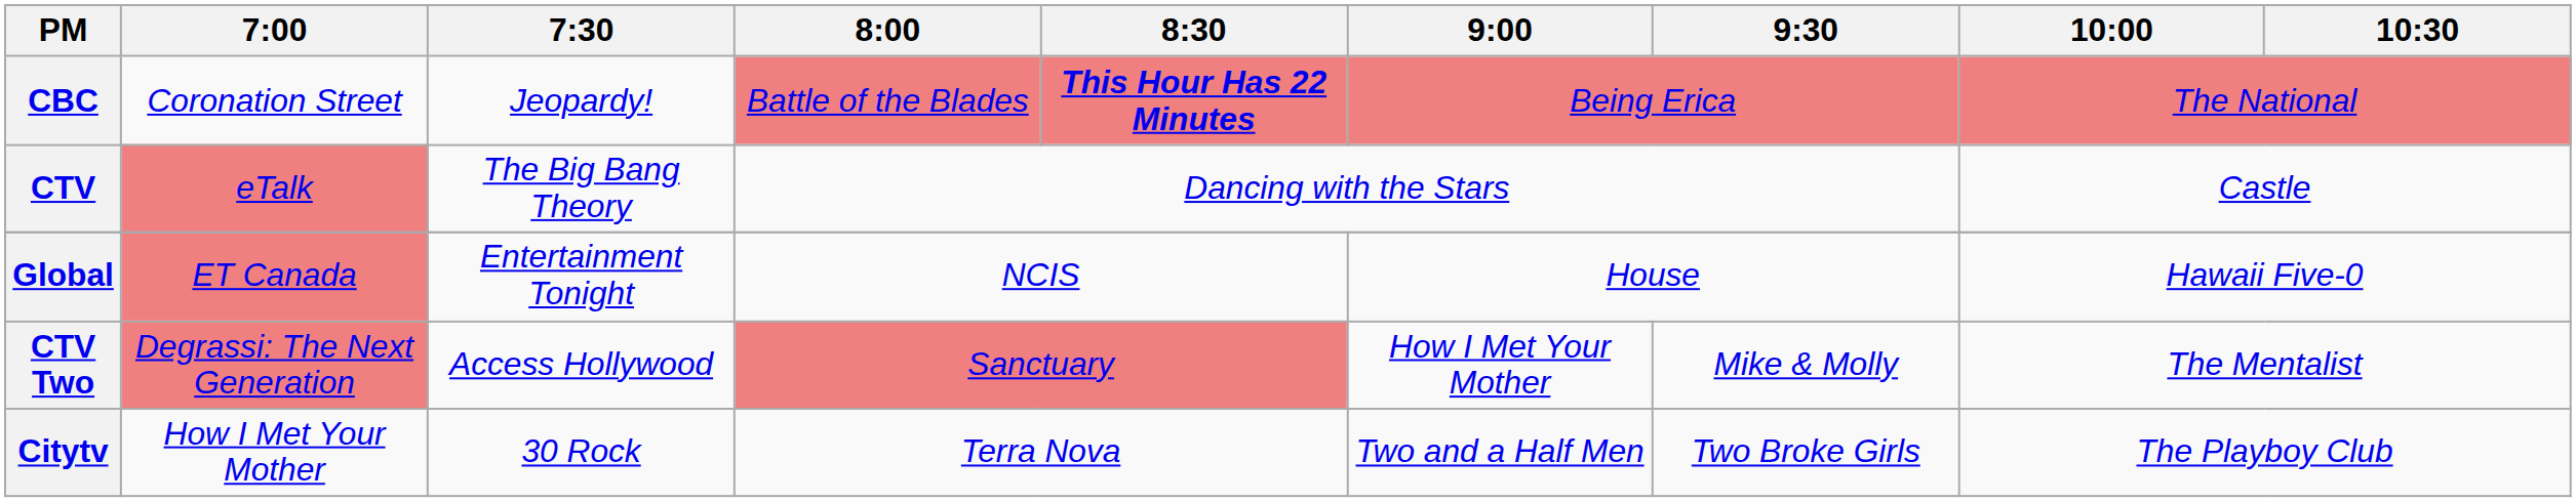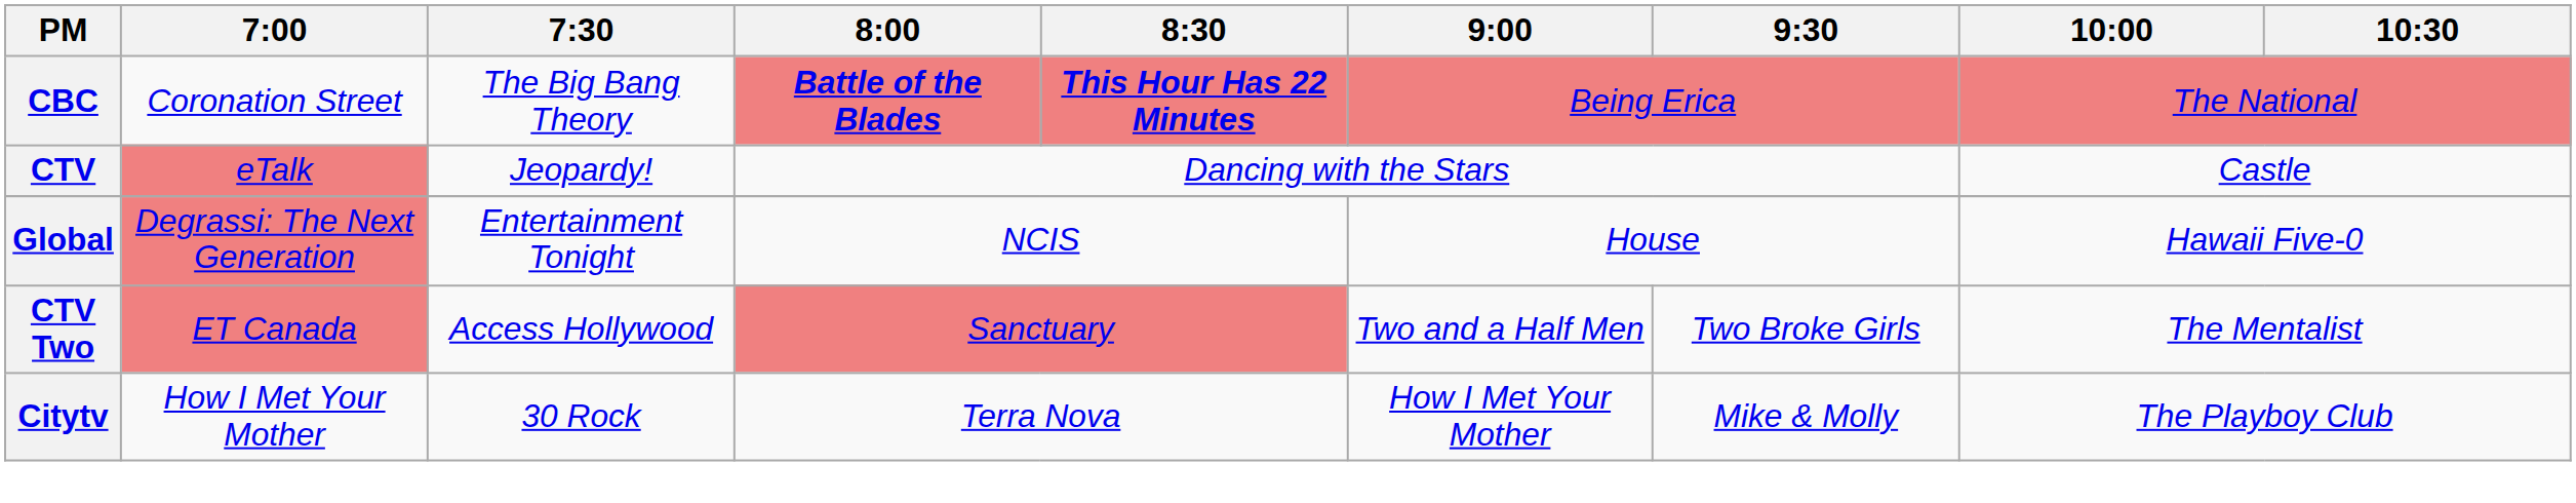 <table class="wikitable" width="100%">
 <tr>
 <th width="4%">PM</th>
 <th width="12%">7:00</th>
 <th width="12%">7:30</th>
 <th width="12%">8:00</th>
 <th width="12%">8:30</th>
 <th width="12%">9:00</th>
 <th width="12%">9:30</th>
 <th width="12%">10:00</th>
 <th width="12%">10:30</th>
 </tr>
 <tr align="center">
 <th><a href='#'>CBC</a></th>
 <td colspan="1" align=center><em><a href='#'>Coronation Street</a></em></td>
-<td colspan="1" align=center><em><a href='#'>Jeopardy!</a></em></td>
-<td colspan="1" align=center bgcolor="#F08080"><em><a href='#'>Battle of the Blades</a></em></td>
+<td colspan="1" align=center><em><a href='#'>The Big Bang Theory</a></em></td>
+<td colspan="1" align=center bgcolor="#F08080"><strong><em><a href='#'>Battle of the Blades</a></em></strong></td>
 <td colspan="1" align=center bgcolor="#F08080"><strong><em><a href='#'>This Hour Has 22 Minutes</a></em></strong></td>
 <td colspan="2" align=center bgcolor="#F08080"><em><a href='#'>Being Erica</a></em></td>
 <td colspan="2" align=center bgcolor="#F08080"><em><a href='#'>The National</a></em></td>
 </tr>
 <tr align="center">
 <th><a href='#'>CTV</a></th>
 <td colspan="1" align=center  bgcolor="#F08080"><em><a href='#'>eTalk</a></em></td>
-<td colspan="1" align=center><em><a href='#'>The Big Bang Theory</a></em></td>
+<td colspan="1" align=center><em><a href='#'>Jeopardy!</a></em></td>
 <td colspan="4" align=center><em><a href='#'>Dancing with the Stars</a></em></td>
 <td colspan="2" align=center><em><a href='#'>Castle</a></em></td>
 </tr>
 <tr align="center">
 </tr>
 <tr align="center">
 <th><a href='#'>Global</a></th>
-<td colspan="1" align=center bgcolor="#F08080"><em><a href='#'>ET Canada</a></em></td>
+<td colspan="1" bgcolor="#F08080"><em><a href='#'>Degrassi: The Next Generation</a></em></td>
 <td colspan="1" align=center><em><a href='#'>Entertainment Tonight</a></em></td>
 <td colspan="2" align=center><em><a href='#'>NCIS</a></em></td>
 <td colspan="2" align=center><em><a href='#'>House</a></em></td>
 <td colspan="2" align=center><em><a href='#'>Hawaii Five-0</a></em></td>
 </tr>
 <tr align="center">
 <th><a href='#'>CTV Two</a></th>
-<td colspan="1" bgcolor="#F08080"><em><a href='#'>Degrassi: The Next Generation</a></em></td>
+<td colspan="1" align=center bgcolor="#F08080"><em><a href='#'>ET Canada</a></em></td>
 <td colspan="1"><em><a href='#'>Access Hollywood</a></em></td>
 <td colspan="2" bgcolor="#F08080"><em><a href='#'>Sanctuary</a></em></td>
-<td colspan="1" align=center><em><a href='#'>How I Met Your Mother</a></em></td>
-<td colspan="1" align=center><em><a href='#'>Mike & Molly</a></em></td>
+<td colspan="1" align=center><em><a href='#'>Two and a Half Men</a></em></td>
+<td colspan="1" align=center><em><a href='#'>Two Broke Girls</a></em></td>
 <td colspan="2" align=center><em><a href='#'>The Mentalist</a></em></td>
 </tr>
 <tr align="center">
 <th><a href='#'>Citytv</a></th>
 <td colspan="1" align=center><em><a href='#'>How I Met Your Mother</a></em></td>
 <td colspan="1" align=center><em><a href='#'>30 Rock</a></em></td>
 <td colspan="2" align=center><em><a href='#'>Terra Nova</a></em></td>
-<td colspan="1" align=center><em><a href='#'>Two and a Half Men</a></em></td>
-<td colspan="1" align=center><em><a href='#'>Two Broke Girls</a></em></td>
+<td colspan="1" align=center><em><a href='#'>How I Met Your Mother</a></em></td>
+<td colspan="1" align=center><em><a href='#'>Mike & Molly</a></em></td>
 <td colspan="2" align=center><em><a href='#'>The Playboy Club</a></em></td>
 </tr>
 </table>
